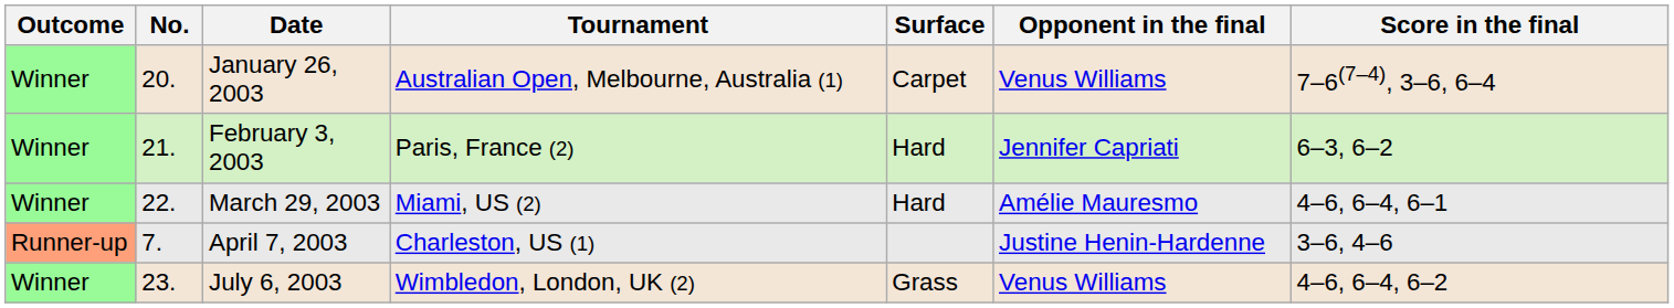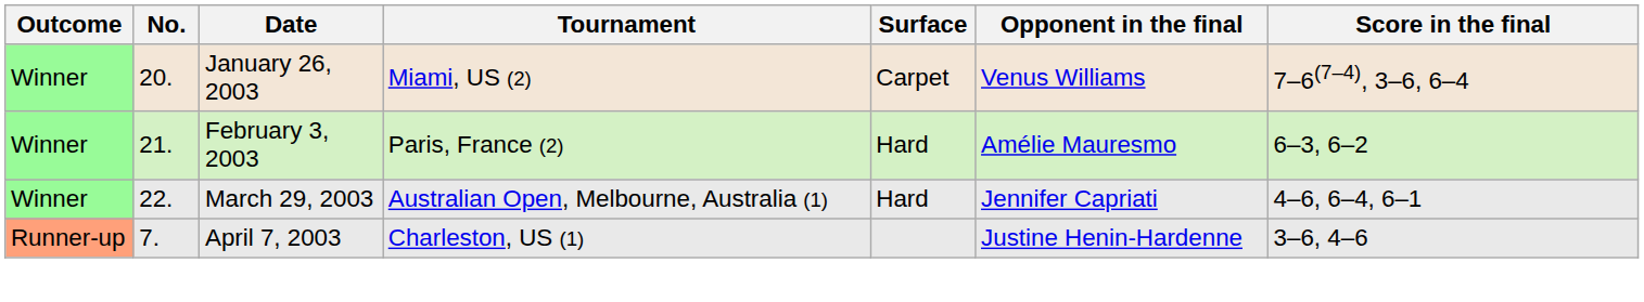 <table class="sortable wikitable" style=font-size:97%>
 <tr>
 <th width=75>Outcome</th>
 <th width=35>No.</th>
 <th width=110>Date</th>
 <th width=305>Tournament</th>
 <th width=60>Surface</th>
 <th width=180>Opponent in the final</th>
 <th width=230>Score in the final</th>
 </tr>
 <tr bgcolor=f3e6d7>
 <td bgcolor=98FB98>Winner</td>
 <td>20.</td>
 <td>January 26, 2003</td>
-<td><a href='#'>Australian Open</a>, Melbourne, Australia <small>(1)</small></td>
+<td><a href='#'>Miami</a>, US <small>(2)</small></td>
 <td>Carpet</td>
 <td> <a href='#'>Venus Williams</a></td>
 <td>7–6<sup>(7–4)</sup>, 3–6, 6–4</td>
 </tr>
 <tr bgcolor=d4f1c5>
 <td bgcolor=98FB98>Winner</td>
 <td>21.</td>
 <td>February 3, 2003</td>
 <td>Paris, France <small>(2)</small></td>
 <td>Hard</td>
-<td> <a href='#'>Jennifer Capriati</a></td>
+<td> <a href='#'>Amélie Mauresmo</a></td>
 <td>6–3, 6–2</td>
 </tr>
 <tr bgcolor=e9e9e9>
 <td bgcolor=98FB98>Winner</td>
 <td>22.</td>
 <td>March 29, 2003</td>
-<td><a href='#'>Miami</a>, US <small>(2)</small></td>
+<td><a href='#'>Australian Open</a>, Melbourne, Australia <small>(1)</small></td>
 <td>Hard</td>
-<td> <a href='#'>Amélie Mauresmo</a></td>
+<td> <a href='#'>Jennifer Capriati</a></td>
 <td>4–6, 6–4, 6–1</td>
 </tr>
 <tr bgcolor=e9e9e9>
 <td bgcolor=ffa07a>Runner-up</td>
 <td>7.</td>
 <td>April 7, 2003</td>
 <td><a href='#'>Charleston</a>, US <small>(1)</small></td>
 <td></td>
 <td> <a href='#'>Justine Henin-Hardenne</a></td>
 <td>3–6, 4–6</td>
 </tr>
-<tr bgcolor=f3e6d7>
-<td bgcolor=98FB98>Winner</td>
-<td>23.</td>
-<td>July 6, 2003</td>
-<td><a href='#'>Wimbledon</a>, London, UK <small>(2)</small></td>
-<td>Grass</td>
-<td> <a href='#'>Venus Williams</a></td>
-<td>4–6, 6–4, 6–2</td>
-</tr>
 </table>
